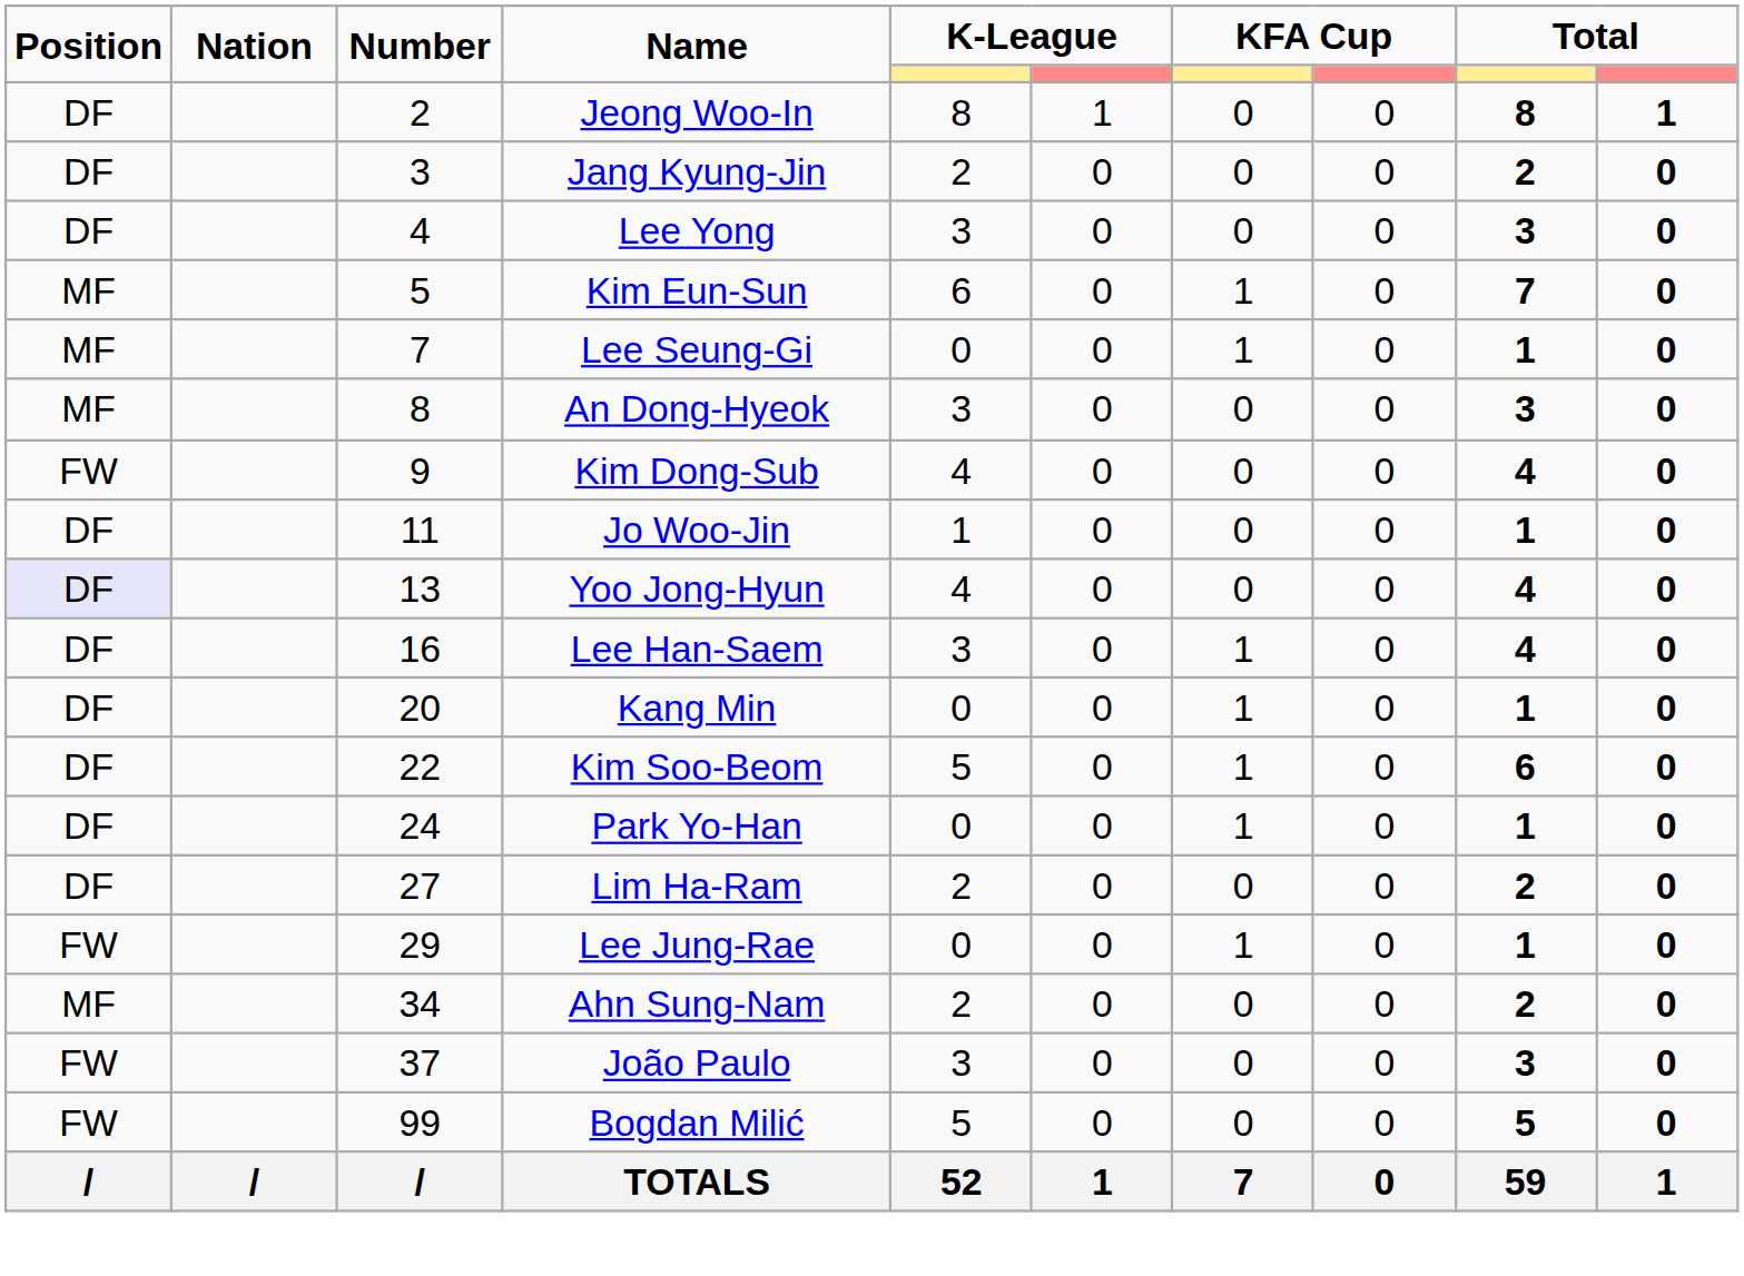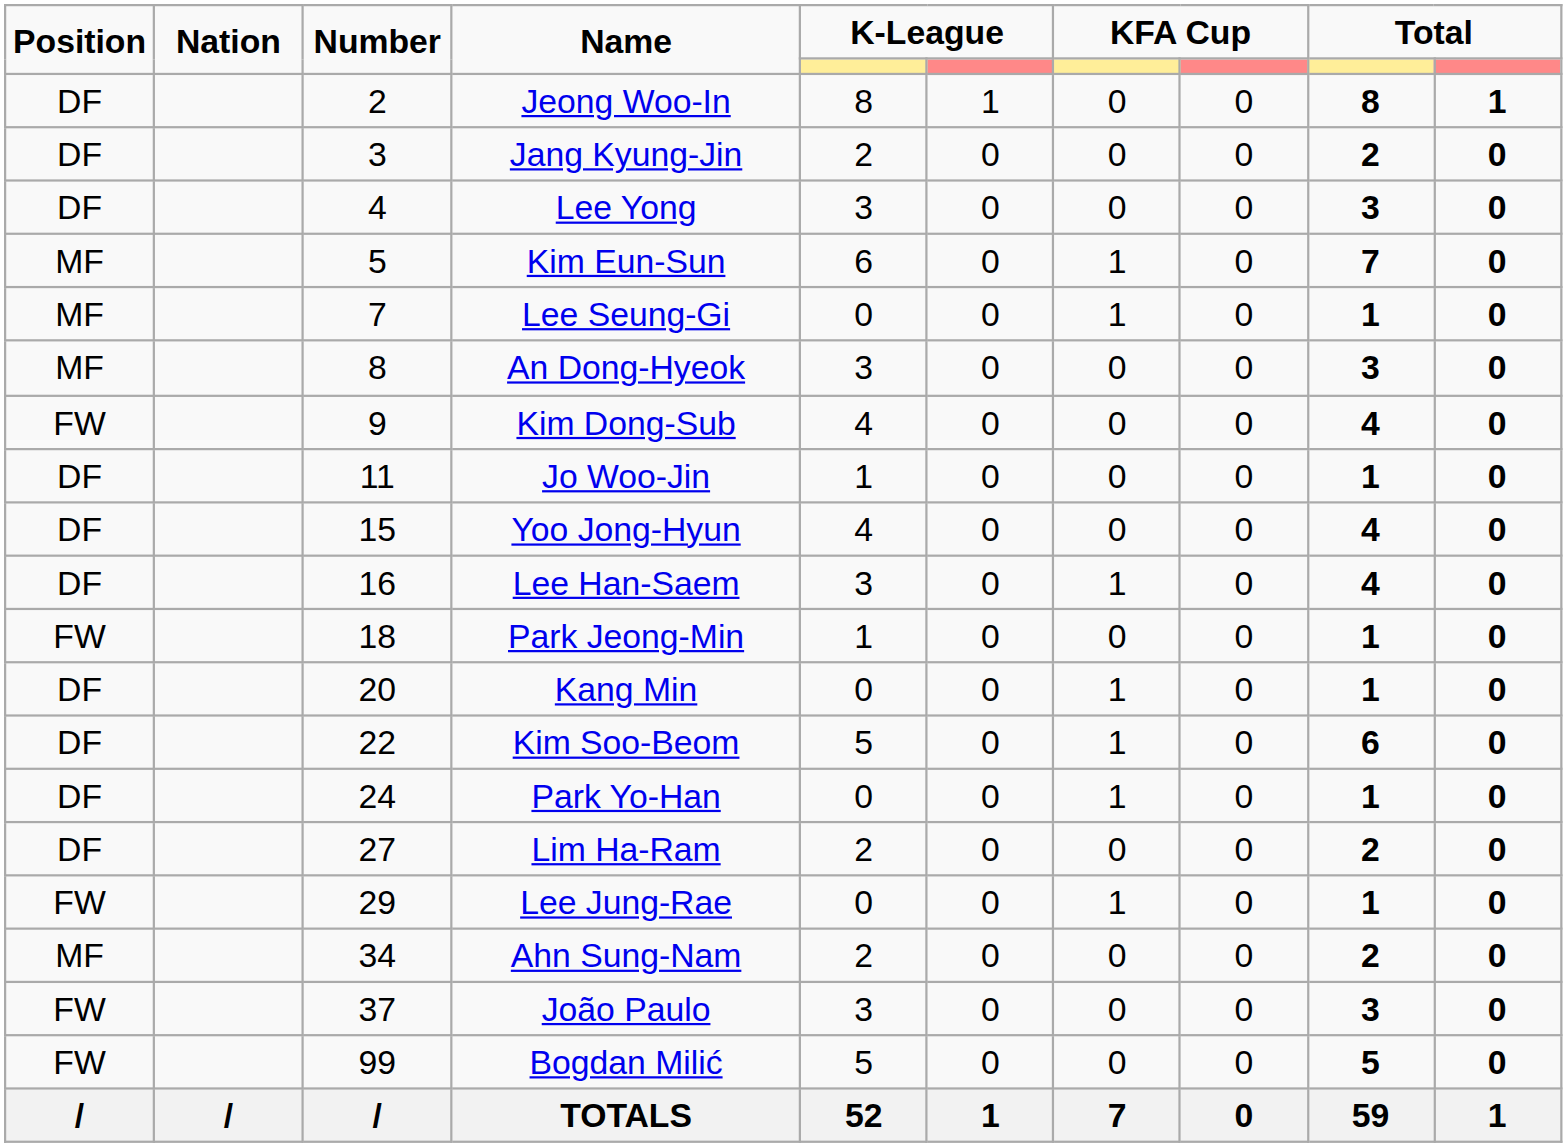 <table class="wikitable" style="font-size: 95%; text-align: center;">
 <tr>
 <td rowspan="2" width="60" align="center"><strong>Position</strong></td>
 <td rowspan="2" width="60" align="center"><strong>Nation</strong></td>
 <td rowspan="2" width="60" align="center"><strong>Number</strong></td>
 <td rowspan="2" width="150" align="center"><strong>Name</strong></td>
 <td colspan="2" width="100" align="center"><strong>K-League</strong></td>
 <td colspan="2" width="100" align="center"><strong>KFA Cup</strong></td>
 <td colspan="2" width="100" align="center"><strong>Total</strong></td>
 </tr>
 <tr>
 <th width="50" style="background: #FFEE99"></th>
 <th width="50" style="background: #FF8888"></th>
 <th width="50" style="background: #FFEE99"></th>
 <th width="50" style="background: #FF8888"></th>
 <th width="50" style="background: #FFEE99"></th>
 <th width="50" style="background: #FF8888"></th>
 </tr>
 <tr>
 <td>DF</td>
 <td></td>
 <td>2</td>
 <td><a href='#'>Jeong Woo-In</a></td>
 <td>8</td>
 <td>1</td>
 <td>0</td>
 <td>0</td>
 <td><strong>8</strong></td>
 <td><strong>1</strong></td>
 </tr>
 <tr>
 <td>DF</td>
 <td></td>
 <td>3</td>
 <td><a href='#'>Jang Kyung-Jin</a></td>
 <td>2</td>
 <td>0</td>
 <td>0</td>
 <td>0</td>
 <td><strong>2</strong></td>
 <td><strong>0</strong></td>
 </tr>
 <tr>
 <td>DF</td>
 <td></td>
 <td>4</td>
 <td><a href='#'>Lee Yong</a></td>
 <td>3</td>
 <td>0</td>
 <td>0</td>
 <td>0</td>
 <td><strong>3</strong></td>
 <td><strong>0</strong></td>
 </tr>
 <tr>
 <td>MF</td>
 <td></td>
 <td>5</td>
 <td><a href='#'>Kim Eun-Sun</a></td>
 <td>6</td>
 <td>0</td>
 <td>1</td>
 <td>0</td>
 <td><strong>7</strong></td>
 <td><strong>0</strong></td>
 </tr>
 <tr>
 <td>MF</td>
 <td></td>
 <td>7</td>
 <td><a href='#'>Lee Seung-Gi</a></td>
 <td>0</td>
 <td>0</td>
 <td>1</td>
 <td>0</td>
 <td><strong>1</strong></td>
 <td><strong>0</strong></td>
 </tr>
 <tr>
 <td>MF</td>
 <td></td>
 <td>8</td>
 <td><a href='#'>An Dong-Hyeok</a></td>
 <td>3</td>
 <td>0</td>
 <td>0</td>
 <td>0</td>
 <td><strong>3</strong></td>
 <td><strong>0</strong></td>
 </tr>
 <tr>
 <td>FW</td>
 <td></td>
 <td>9</td>
 <td><a href='#'>Kim Dong-Sub</a></td>
 <td>4</td>
 <td>0</td>
 <td>0</td>
 <td>0</td>
 <td><strong>4</strong></td>
 <td><strong>0</strong></td>
 </tr>
 <tr>
 <td>DF</td>
 <td></td>
 <td>11</td>
 <td><a href='#'>Jo Woo-Jin</a></td>
 <td>1</td>
 <td>0</td>
 <td>0</td>
 <td>0</td>
 <td><strong>1</strong></td>
 <td><strong>0</strong></td>
 </tr>
 <tr>
-<td style="background: lavender;">DF</td>
+<td>DF</td>
 <td></td>
-<td>13</td>
+<td>15</td>
 <td><a href='#'>Yoo Jong-Hyun</a></td>
 <td>4</td>
 <td>0</td>
 <td>0</td>
 <td>0</td>
 <td><strong>4</strong></td>
 <td><strong>0</strong></td>
 </tr>
 <tr>
 <td>DF</td>
 <td></td>
 <td>16</td>
 <td><a href='#'>Lee Han-Saem</a></td>
 <td>3</td>
 <td>0</td>
 <td>1</td>
 <td>0</td>
 <td><strong>4</strong></td>
+<td><strong>0</strong></td>
+</tr>
+<tr>
+<td>FW</td>
+<td></td>
+<td>18</td>
+<td><a href='#'>Park Jeong-Min</a></td>
+<td>1</td>
+<td>0</td>
+<td>0</td>
+<td>0</td>
+<td><strong>1</strong></td>
 <td><strong>0</strong></td>
 </tr>
 <tr>
 <td>DF</td>
 <td></td>
 <td>20</td>
 <td><a href='#'>Kang Min</a></td>
 <td>0</td>
 <td>0</td>
 <td>1</td>
 <td>0</td>
 <td><strong>1</strong></td>
 <td><strong>0</strong></td>
 </tr>
 <tr>
 <td>DF</td>
 <td></td>
 <td>22</td>
 <td><a href='#'>Kim Soo-Beom</a></td>
 <td>5</td>
 <td>0</td>
 <td>1</td>
 <td>0</td>
 <td><strong>6</strong></td>
 <td><strong>0</strong></td>
 </tr>
 <tr>
 <td>DF</td>
 <td></td>
 <td>24</td>
 <td><a href='#'>Park Yo-Han</a></td>
 <td>0</td>
 <td>0</td>
 <td>1</td>
 <td>0</td>
 <td><strong>1</strong></td>
 <td><strong>0</strong></td>
 </tr>
 <tr>
 <td>DF</td>
 <td></td>
 <td>27</td>
 <td><a href='#'>Lim Ha-Ram</a></td>
 <td>2</td>
 <td>0</td>
 <td>0</td>
 <td>0</td>
 <td><strong>2</strong></td>
 <td><strong>0</strong></td>
 </tr>
 <tr>
 <td>FW</td>
 <td></td>
 <td>29</td>
 <td><a href='#'>Lee Jung-Rae</a></td>
 <td>0</td>
 <td>0</td>
 <td>1</td>
 <td>0</td>
 <td><strong>1</strong></td>
 <td><strong>0</strong></td>
 </tr>
 <tr>
 <td>MF</td>
 <td></td>
 <td>34</td>
 <td><a href='#'>Ahn Sung-Nam</a></td>
 <td>2</td>
 <td>0</td>
 <td>0</td>
 <td>0</td>
 <td><strong>2</strong></td>
 <td><strong>0</strong></td>
 </tr>
 <tr>
 <td>FW</td>
 <td></td>
 <td>37</td>
 <td><a href='#'>João Paulo</a></td>
 <td>3</td>
 <td>0</td>
 <td>0</td>
 <td>0</td>
 <td><strong>3</strong></td>
 <td><strong>0</strong></td>
 </tr>
 <tr>
 <td>FW</td>
 <td></td>
 <td>99</td>
 <td><a href='#'>Bogdan Milić</a></td>
 <td>5</td>
 <td>0</td>
 <td>0</td>
 <td>0</td>
 <td><strong>5</strong></td>
 <td><strong>0</strong></td>
 </tr>
 <tr>
 <th>/</th>
 <th>/</th>
 <th>/</th>
 <th>TOTALS</th>
 <th>52</th>
 <th>1</th>
 <th>7</th>
 <th>0</th>
 <th>59</th>
 <th>1</th>
 </tr>
 </table>
